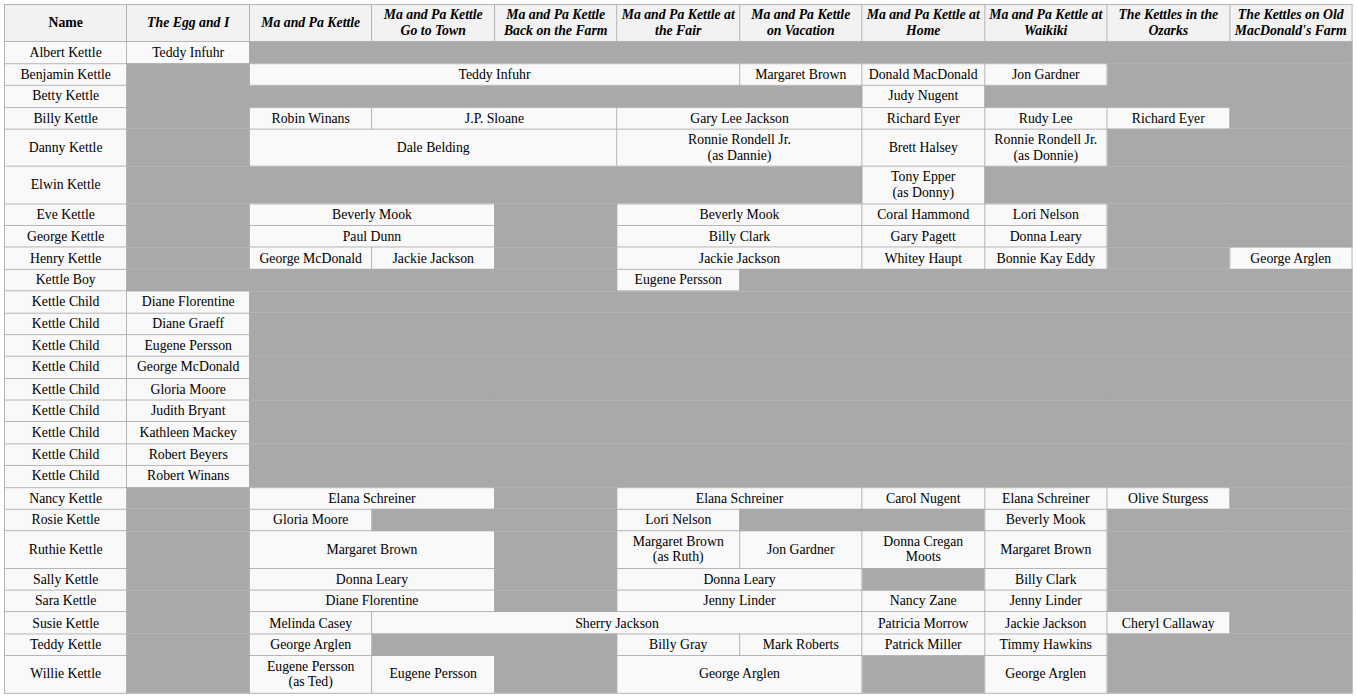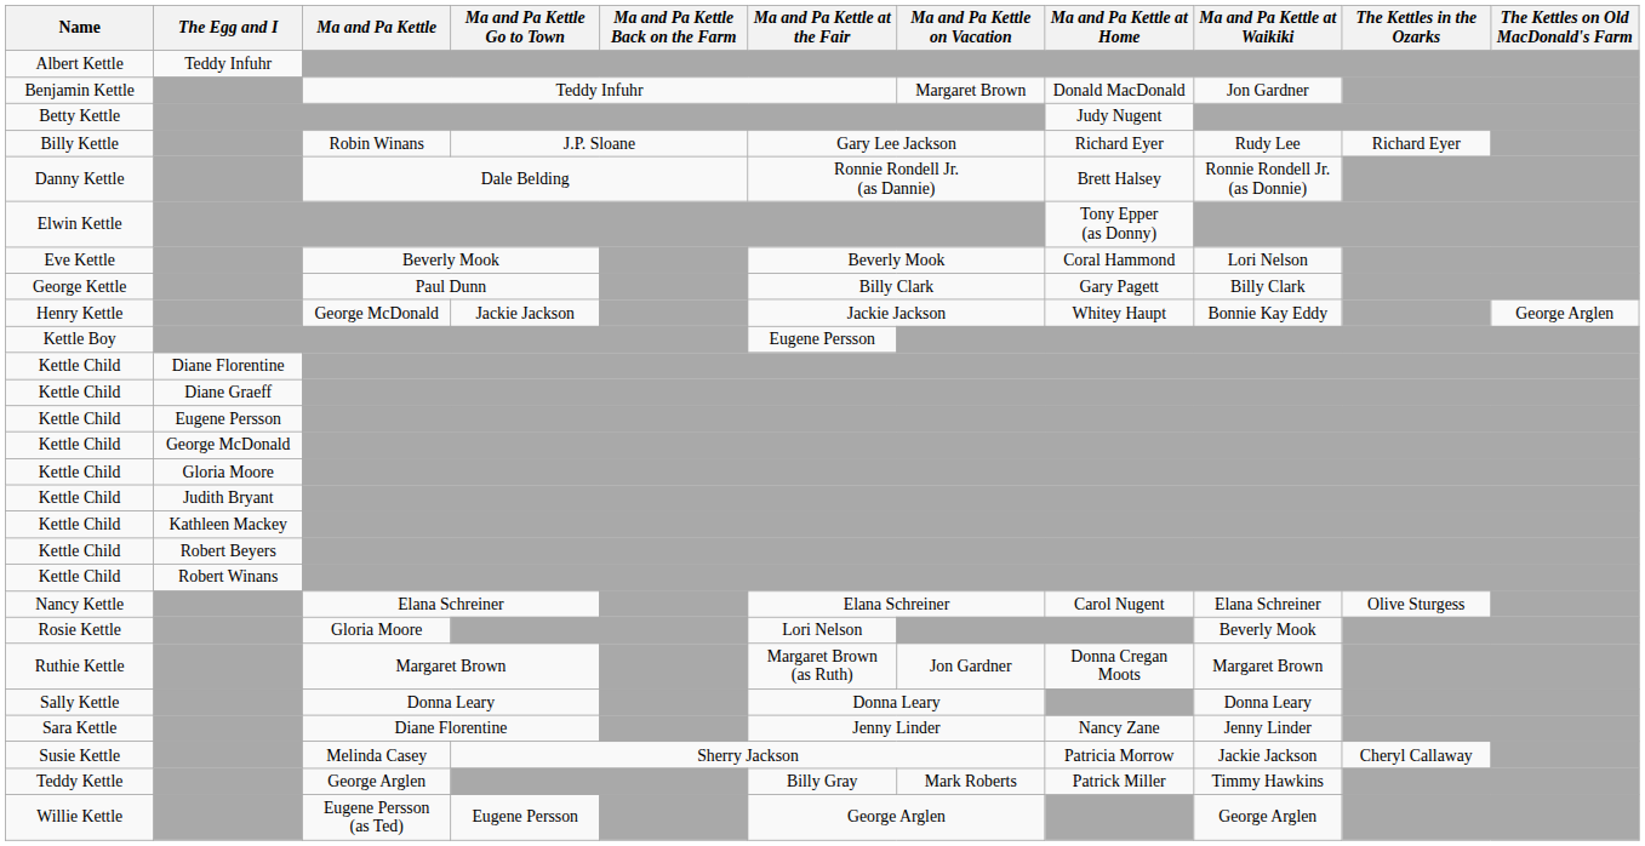 <table class="wikitable">
 <tr>
 <th width="9%">Name</th>
 <th width="9%"><em>The Egg and I</em></th>
 <th width="9%"><em>Ma and Pa Kettle</em></th>
 <th width="9%"><em>Ma and Pa Kettle Go to Town</em></th>
 <th width="9%"><em>Ma and Pa Kettle Back on the Farm</em></th>
 <th width="9%"><em>Ma and Pa Kettle at the Fair</em></th>
 <th width="9%"><em>Ma and Pa Kettle on Vacation</em></th>
 <th width="9%"><em>Ma and Pa Kettle at Home</em></th>
 <th width="9%"><em>Ma and Pa Kettle at Waikiki</em></th>
 <th width="9%"><em>The Kettles in the Ozarks</em></th>
 <th width="9%"><em>The Kettles on Old MacDonald's Farm</em></th>
 </tr>
 <tr align="center">
 <td>Albert Kettle</td>
 <td>Teddy Infuhr</td>
 <td colspan="9" style="background: #a9a9a9"></td>
 </tr>
 <tr align="center">
 <td>Benjamin Kettle</td>
 <td style="background: #a9a9a9"></td>
 <td colspan="4">Teddy Infuhr</td>
 <td>Margaret Brown</td>
 <td>Donald MacDonald</td>
 <td>Jon Gardner</td>
 <td colspan="2" style="background: #a9a9a9"></td>
 </tr>
 <tr align="center">
 <td>Betty Kettle</td>
 <td colspan="6" style="background: #a9a9a9"></td>
 <td>Judy Nugent</td>
 <td colspan="3" style="background: #a9a9a9"></td>
 </tr>
 <tr align="center">
 <td>Billy Kettle</td>
 <td style="background: #a9a9a9"></td>
 <td>Robin Winans</td>
 <td colspan="2">J.P. Sloane</td>
 <td colspan="2">Gary Lee Jackson</td>
 <td>Richard Eyer</td>
 <td>Rudy Lee</td>
 <td>Richard Eyer</td>
 <td style="background: #a9a9a9"></td>
 </tr>
 <tr align="center">
 <td>Danny Kettle</td>
 <td style="background: #a9a9a9"></td>
 <td colspan="3">Dale Belding</td>
 <td colspan="2">Ronnie Rondell Jr.<br>(as Dannie)</td>
 <td>Brett Halsey</td>
 <td>Ronnie Rondell Jr.<br>(as Donnie)</td>
 <td colspan="2" style="background: #a9a9a9"></td>
 </tr>
 <tr align="center">
 <td>Elwin Kettle</td>
 <td colspan="6" style="background: #a9a9a9"></td>
 <td>Tony Epper<br>(as Donny)</td>
 <td colspan="3" style="background: #a9a9a9"></td>
 </tr>
 <tr align="center">
 <td>Eve Kettle</td>
 <td style="background: #a9a9a9"></td>
 <td colspan="2">Beverly Mook</td>
 <td style="background: #a9a9a9"></td>
 <td colspan="2">Beverly Mook</td>
 <td>Coral Hammond</td>
 <td>Lori Nelson</td>
 <td colspan="2" style="background: #a9a9a9"></td>
 </tr>
 <tr align="center">
 <td>George Kettle</td>
 <td style="background: #a9a9a9"></td>
 <td colspan="2">Paul Dunn</td>
 <td style="background: #a9a9a9"></td>
 <td colspan="2">Billy Clark</td>
 <td>Gary Pagett</td>
-<td>Donna Leary</td>
+<td>Billy Clark</td>
 <td colspan="2" style="background: #a9a9a9"></td>
 </tr>
 <tr align="center">
 <td>Henry Kettle</td>
 <td style="background: #a9a9a9"></td>
 <td>George McDonald</td>
 <td>Jackie Jackson</td>
 <td style="background: #a9a9a9"></td>
 <td colspan="2">Jackie Jackson</td>
 <td>Whitey Haupt</td>
 <td>Bonnie Kay Eddy</td>
 <td style="background: #a9a9a9"></td>
 <td>George Arglen</td>
 </tr>
 <tr align="center">
 <td>Kettle Boy</td>
 <td colspan="4" style="background: #a9a9a9"></td>
 <td>Eugene Persson</td>
 <td colspan="5" style="background: #a9a9a9"></td>
 </tr>
 <tr align="center">
 <td>Kettle Child</td>
 <td>Diane Florentine</td>
 <td colspan="9" style="background: #a9a9a9"></td>
 </tr>
 <tr align="center">
 <td>Kettle Child</td>
 <td>Diane Graeff</td>
 <td colspan="9" style="background: #a9a9a9"></td>
 </tr>
 <tr align="center">
 <td>Kettle Child</td>
 <td>Eugene Persson</td>
 <td colspan="9" style="background: #a9a9a9"></td>
 </tr>
 <tr align="center">
 <td>Kettle Child</td>
 <td>George McDonald</td>
 <td colspan="9" style="background: #a9a9a9"></td>
 </tr>
 <tr align="center">
 <td>Kettle Child</td>
 <td>Gloria Moore</td>
 <td colspan="9" style="background: #a9a9a9"></td>
 </tr>
 <tr align="center">
 <td>Kettle Child</td>
 <td>Judith Bryant</td>
 <td colspan="9" style="background: #a9a9a9"></td>
 </tr>
 <tr align="center">
 <td>Kettle Child</td>
 <td>Kathleen Mackey</td>
 <td colspan="9" style="background: #a9a9a9"></td>
 </tr>
 <tr align="center">
 <td>Kettle Child</td>
 <td>Robert Beyers</td>
 <td colspan="9" style="background: #a9a9a9"></td>
 </tr>
 <tr align="center">
 <td>Kettle Child</td>
 <td>Robert Winans</td>
 <td colspan="9" style="background: #a9a9a9"></td>
 </tr>
 <tr align="center">
 <td>Nancy Kettle</td>
 <td style="background: #a9a9a9"></td>
 <td colspan="2">Elana Schreiner</td>
 <td style="background: #a9a9a9"></td>
 <td colspan="2">Elana Schreiner</td>
 <td>Carol Nugent</td>
 <td>Elana Schreiner</td>
 <td>Olive Sturgess</td>
 <td style="background: #a9a9a9"></td>
 </tr>
 <tr align="center">
 <td>Rosie Kettle</td>
 <td style="background: #a9a9a9"></td>
 <td>Gloria Moore</td>
 <td colspan="2" style="background: #a9a9a9"></td>
 <td>Lori Nelson</td>
 <td colspan="2" style="background: #a9a9a9"></td>
 <td>Beverly Mook</td>
 <td colspan="2" style="background: #a9a9a9"></td>
 </tr>
 <tr align="center">
 <td>Ruthie Kettle</td>
 <td style="background: #a9a9a9"></td>
 <td colspan="2">Margaret Brown</td>
 <td style="background: #a9a9a9"></td>
 <td>Margaret Brown<br>(as Ruth)</td>
 <td>Jon Gardner</td>
 <td>Donna Cregan Moots</td>
 <td>Margaret Brown</td>
 <td colspan="2" style="background: #a9a9a9"></td>
 </tr>
 <tr align="center">
 <td>Sally Kettle</td>
 <td style="background: #a9a9a9"></td>
 <td colspan="2">Donna Leary</td>
 <td style="background: #a9a9a9"></td>
 <td colspan="2">Donna Leary</td>
 <td style="background: #a9a9a9"></td>
-<td>Billy Clark</td>
+<td>Donna Leary</td>
 <td colspan="2" style="background: #a9a9a9"></td>
 </tr>
 <tr align="center">
 <td>Sara Kettle</td>
 <td style="background: #a9a9a9"></td>
 <td colspan="2">Diane Florentine</td>
 <td style="background: #a9a9a9"></td>
 <td colspan="2">Jenny Linder</td>
 <td>Nancy Zane</td>
 <td>Jenny Linder</td>
 <td colspan="2" style="background: #a9a9a9"></td>
 </tr>
 <tr align="center">
 <td>Susie Kettle</td>
 <td style="background: #a9a9a9"></td>
 <td>Melinda Casey</td>
 <td colspan="4">Sherry Jackson</td>
 <td>Patricia Morrow</td>
 <td>Jackie Jackson</td>
 <td>Cheryl Callaway</td>
 <td style="background: #a9a9a9"></td>
 </tr>
 <tr align="center">
 <td>Teddy Kettle</td>
 <td style="background: #a9a9a9"></td>
 <td>George Arglen</td>
 <td colspan="2" style="background: #a9a9a9"></td>
 <td>Billy Gray</td>
 <td>Mark Roberts</td>
 <td>Patrick Miller</td>
 <td>Timmy Hawkins</td>
 <td colspan="2" style="background: #a9a9a9"></td>
 </tr>
 <tr align="center">
 <td>Willie Kettle</td>
 <td style="background: #a9a9a9"></td>
 <td>Eugene Persson<br>(as Ted)</td>
 <td>Eugene Persson</td>
 <td style="background: #a9a9a9"></td>
 <td colspan="2">George Arglen</td>
 <td style="background: #a9a9a9"></td>
 <td>George Arglen</td>
 <td colspan="2" style="background: #a9a9a9"></td>
 </tr>
 </table>
